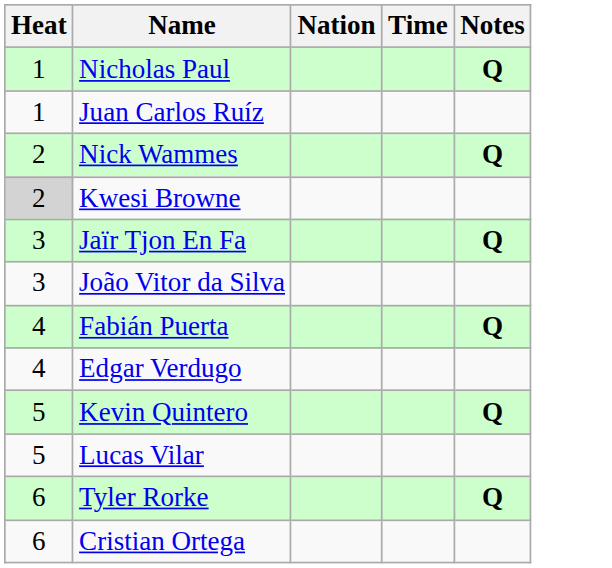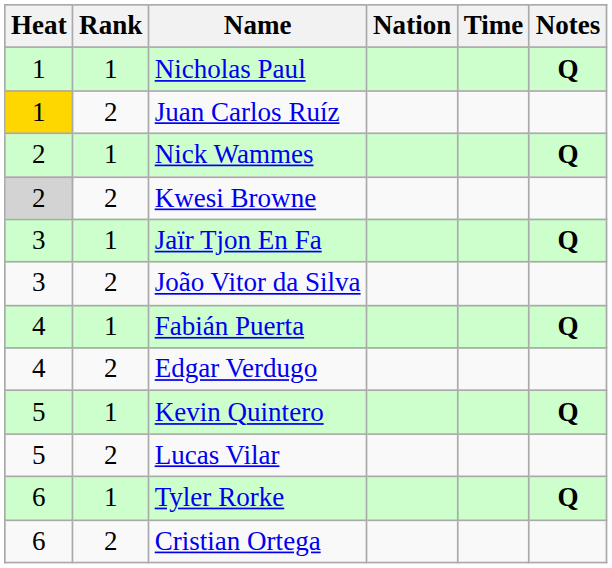 <table class="wikitable sortable" style="text-align:center">
 <tr>
 <th>Heat</th>
+<th>Rank</th>
 <th>Name</th>
 <th>Nation</th>
 <th>Time</th>
 <th>Notes</th>
 </tr>
 <tr bgcolor=ccffcc>
 <td>1</td>
+<td>1</td>
 <td align=left><a href='#'>Nicholas Paul</a></td>
 <td align=left></td>
 <td></td>
 <td><strong>Q</strong></td>
 </tr>
 <tr>
-<td>1</td>
+<td style="background: gold;">1</td>
+<td>2</td>
 <td align=left><a href='#'>Juan Carlos Ruíz</a></td>
 <td align=left></td>
 <td></td>
 <td></td>
 </tr>
 <tr bgcolor=ccffcc>
 <td>2</td>
+<td>1</td>
 <td align=left><a href='#'>Nick Wammes</a></td>
 <td align=left></td>
 <td></td>
 <td><strong>Q</strong></td>
 </tr>
 <tr>
 <td style="background: lightgrey;">2</td>
+<td>2</td>
 <td align=left><a href='#'>Kwesi Browne</a></td>
 <td align=left></td>
 <td></td>
 <td></td>
 </tr>
 <tr bgcolor=ccffcc>
 <td>3</td>
+<td>1</td>
 <td align=left><a href='#'>Jaïr Tjon En Fa</a></td>
 <td align=left></td>
 <td></td>
 <td><strong>Q</strong></td>
 </tr>
 <tr>
 <td>3</td>
+<td>2</td>
 <td align=left><a href='#'>João Vitor da Silva</a></td>
 <td align=left></td>
 <td></td>
 <td></td>
 </tr>
 <tr bgcolor=ccffcc>
 <td>4</td>
+<td>1</td>
 <td align=left><a href='#'>Fabián Puerta</a></td>
 <td align=left></td>
 <td></td>
 <td><strong>Q</strong></td>
 </tr>
 <tr>
 <td>4</td>
+<td>2</td>
 <td align=left><a href='#'>Edgar Verdugo</a></td>
 <td align=left></td>
 <td></td>
 <td></td>
 </tr>
 <tr bgcolor=ccffcc>
 <td>5</td>
+<td>1</td>
 <td align=left><a href='#'>Kevin Quintero</a></td>
 <td align=left></td>
 <td></td>
 <td><strong>Q</strong></td>
 </tr>
 <tr>
 <td>5</td>
+<td>2</td>
 <td align=left><a href='#'>Lucas Vilar</a></td>
 <td align="left"></td>
 <td></td>
 <td></td>
 </tr>
 <tr bgcolor=ccffcc>
 <td>6</td>
+<td>1</td>
 <td align=left><a href='#'>Tyler Rorke</a></td>
 <td align=left></td>
 <td></td>
 <td><strong>Q</strong></td>
 </tr>
 <tr>
 <td>6</td>
+<td>2</td>
 <td align=left><a href='#'>Cristian Ortega</a></td>
 <td align=left></td>
 <td></td>
 <td></td>
 </tr>
 </table>
